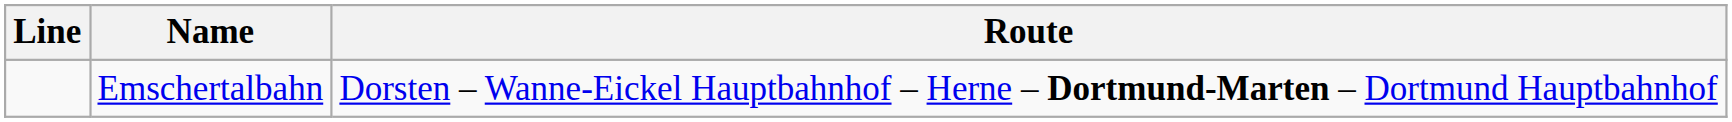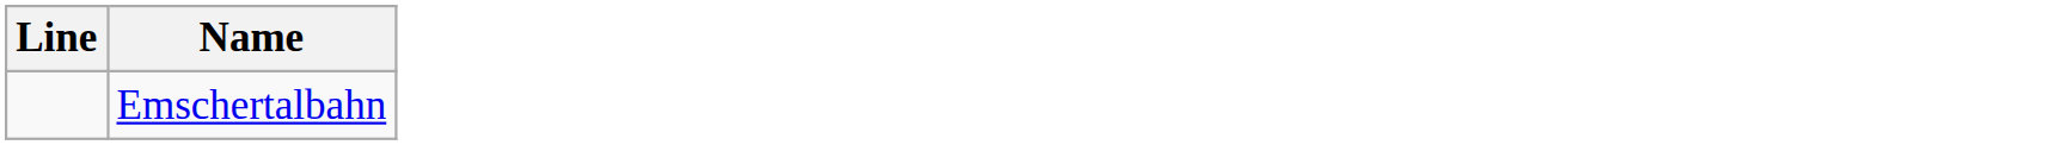 <table class="wikitable">
 <tr>
 <th>Line</th>
 <th>Name</th>
-<th>Route</th>
 </tr>
 <tr>
 <td></td>
 <td><a href='#'>Emschertalbahn</a></td>
-<td><a href='#'>Dorsten</a> – <a href='#'>Wanne-Eickel Hauptbahnhof</a> – <a href='#'>Herne</a> – <strong>Dortmund-Marten</strong> – <a href='#'>Dortmund Hauptbahnhof</a></td>
 </tr>
 </table>
